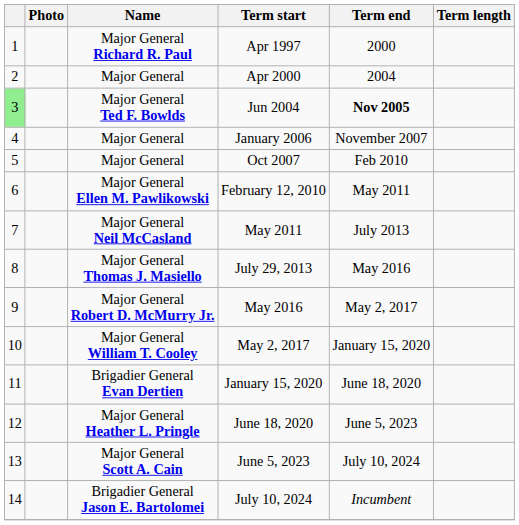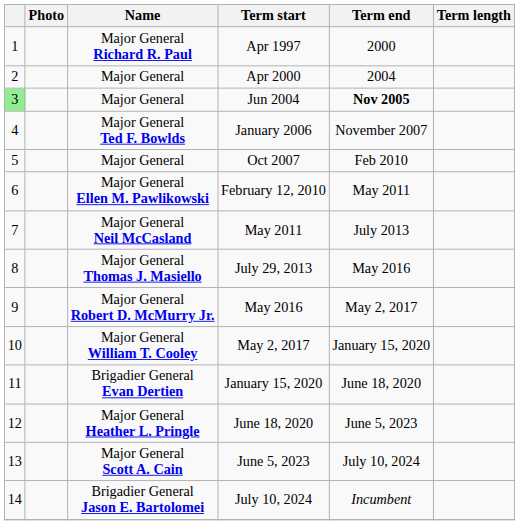 <table class="wikitable" style="text-align:center;">
 <tr>
 <th></th>
 <th>Photo</th>
 <th>Name</th>
 <th>Term start</th>
 <th>Term end</th>
 <th>Term length</th>
 </tr>
 <tr>
 <td>1</td>
 <td></td>
 <td>Major General<br><strong><a href='#'>Richard R. Paul</a></strong></td>
 <td>Apr 1997</td>
 <td>2000</td>
 <td></td>
 </tr>
 <tr>
 <td>2</td>
 <td></td>
 <td>Major General<br><strong></strong></td>
 <td>Apr 2000</td>
 <td>2004</td>
 <td></td>
 </tr>
 <tr>
 <td style="background: lightgreen;">3</td>
 <td></td>
-<td>Major General<br><strong><a href='#'>Ted F. Bowlds</a></strong></td>
+<td>Major General<br><strong></strong></td>
 <td>Jun 2004</td>
 <td><strong>Nov 2005</strong></td>
 <td></td>
 </tr>
 <tr>
 <td>4</td>
 <td></td>
-<td>Major General<br><strong></strong></td>
+<td>Major General<br><strong><a href='#'>Ted F. Bowlds</a></strong></td>
 <td>January 2006</td>
 <td>November 2007</td>
 <td></td>
 </tr>
 <tr>
 <td>5</td>
 <td></td>
 <td>Major General<br><strong></strong></td>
 <td>Oct 2007</td>
 <td>Feb 2010</td>
 <td></td>
 </tr>
 <tr>
 <td>6</td>
 <td></td>
 <td>Major General<br><strong><a href='#'>Ellen M. Pawlikowski</a></strong></td>
 <td>February 12, 2010</td>
 <td>May 2011</td>
 <td></td>
 </tr>
 <tr>
 <td>7</td>
 <td></td>
 <td>Major General<br><strong><a href='#'>Neil McCasland</a></strong></td>
 <td>May 2011</td>
 <td>July 2013</td>
 <td></td>
 </tr>
 <tr>
 <td>8</td>
 <td></td>
 <td>Major General<br><strong><a href='#'>Thomas J. Masiello</a></strong></td>
 <td>July 29, 2013</td>
 <td>May 2016</td>
 <td></td>
 </tr>
 <tr>
 <td>9</td>
 <td></td>
 <td>Major General<br><strong><a href='#'>Robert D. McMurry Jr.</a></strong></td>
 <td>May 2016</td>
 <td>May 2, 2017</td>
 <td></td>
 </tr>
 <tr>
 <td>10</td>
 <td></td>
 <td>Major General<br><strong><a href='#'>William T. Cooley</a></strong></td>
 <td>May 2, 2017</td>
 <td>January 15, 2020</td>
 <td></td>
 </tr>
 <tr>
 <td>11</td>
 <td></td>
 <td>Brigadier General<br><strong><a href='#'>Evan Dertien</a></strong></td>
 <td>January 15, 2020</td>
 <td>June 18, 2020</td>
 <td></td>
 </tr>
 <tr>
 <td>12</td>
 <td></td>
 <td>Major General<br><strong><a href='#'>Heather L. Pringle</a></strong></td>
 <td>June 18, 2020</td>
 <td>June 5, 2023</td>
 <td></td>
 </tr>
 <tr>
 <td>13</td>
 <td></td>
 <td>Major General<br><strong><a href='#'>Scott A. Cain</a></strong></td>
 <td>June 5, 2023</td>
 <td>July 10, 2024</td>
 <td></td>
 </tr>
 <tr>
 <td>14</td>
 <td></td>
 <td>Brigadier General<br><strong><a href='#'>Jason E. Bartolomei</a></strong></td>
 <td>July 10, 2024</td>
 <td><em>Incumbent</em></td>
 <td></td>
 </tr>
 <tr>
 </tr>
 </table>
